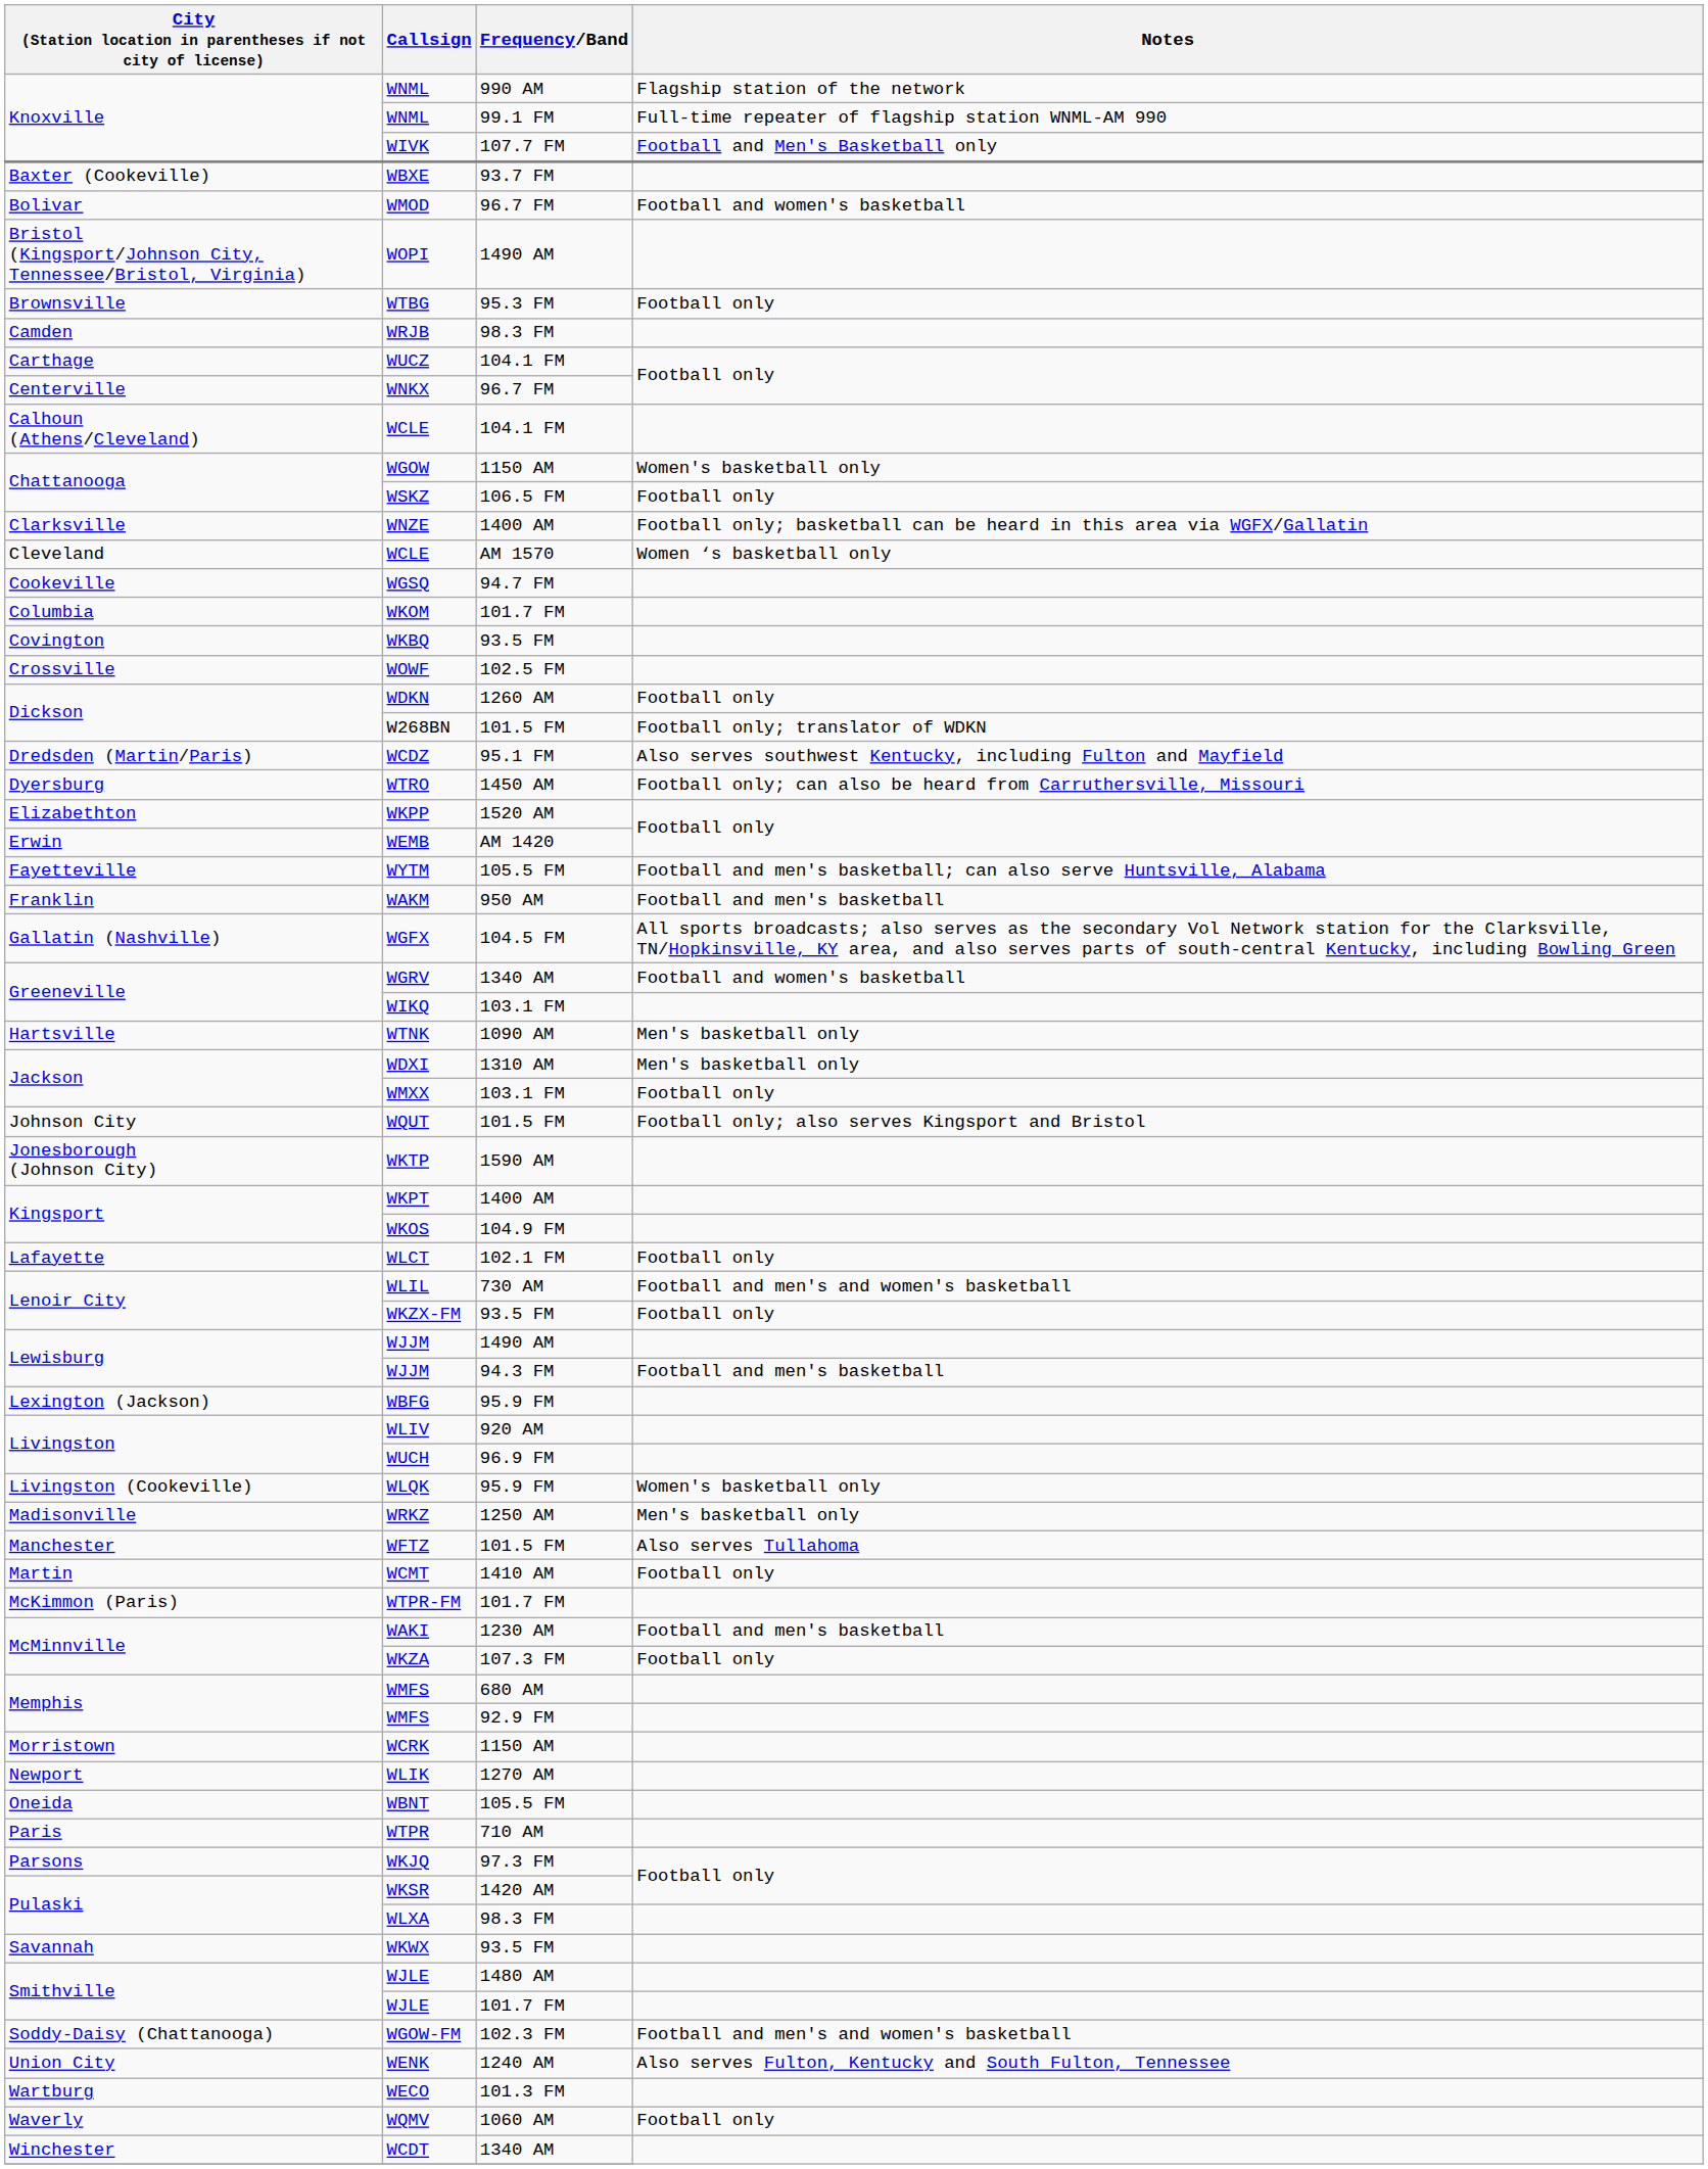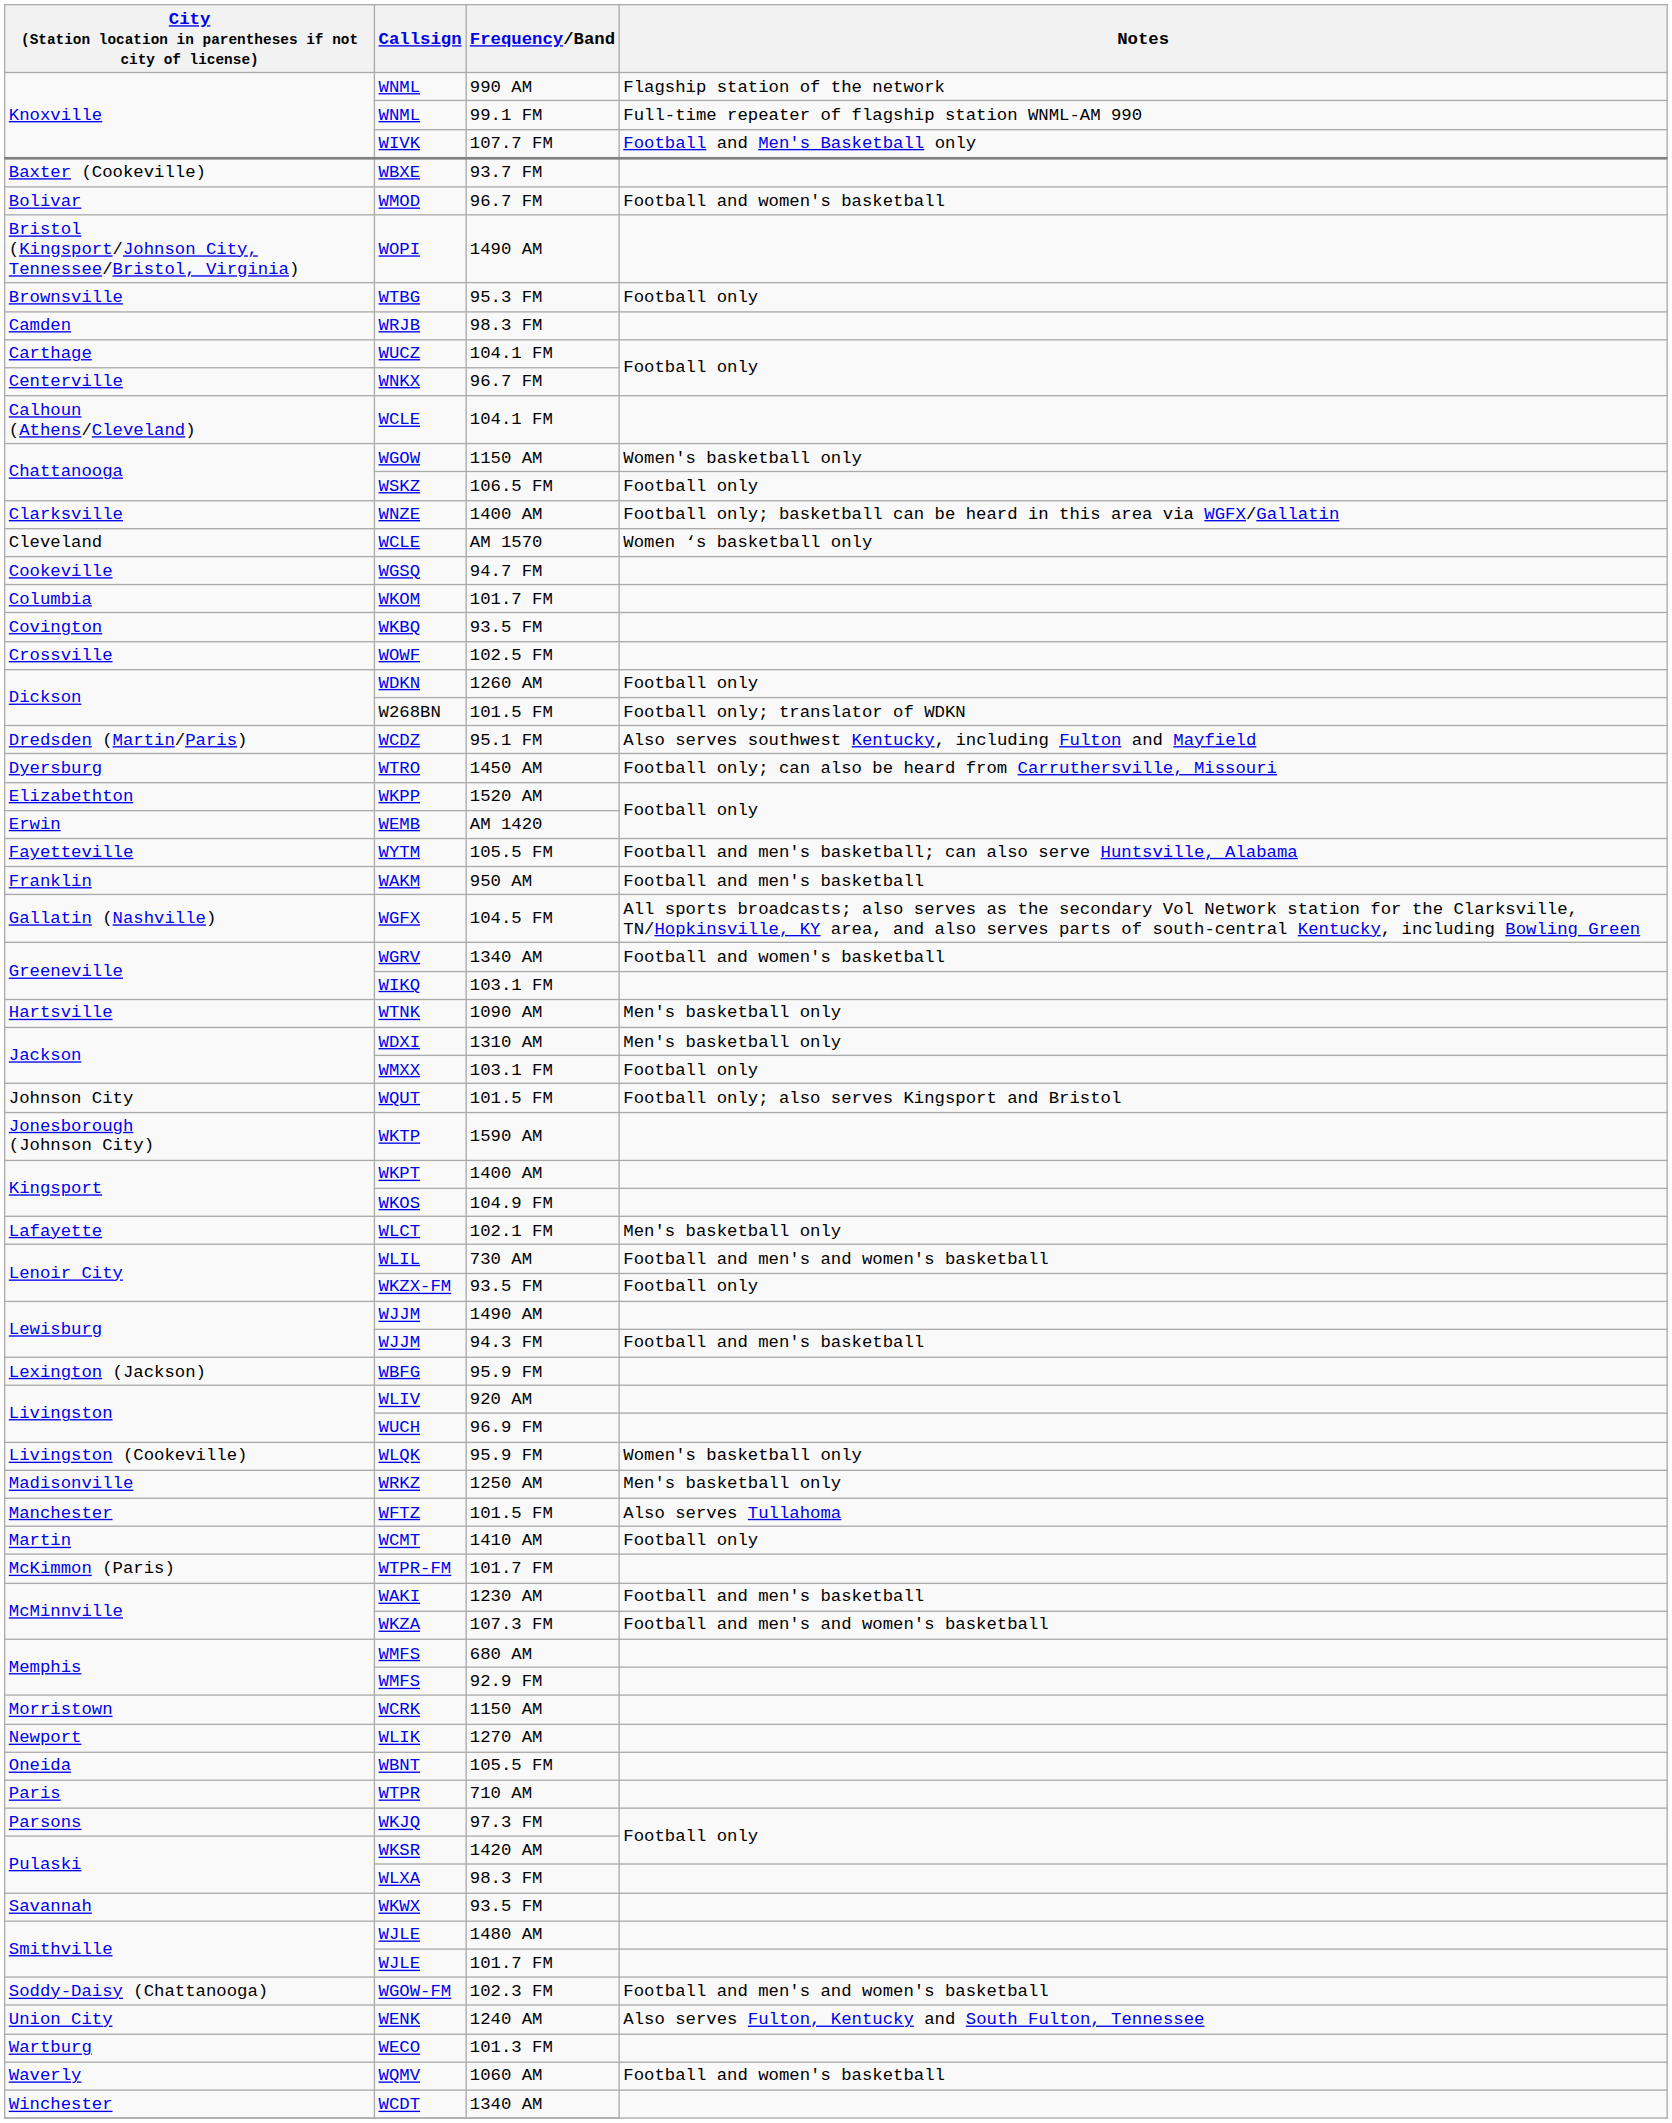 <table class="wikitable sortable">
 <tr>
 <th><a href='#'>City</a> <br> <small>(Station location in parentheses if not city of license)</small></th>
 <th><a href='#'>Callsign</a></th>
 <th><a href='#'>Frequency</a>/Band</th>
 <th>Notes</th>
 </tr>
 <tr>
 <td rowspan=3><a href='#'>Knoxville</a></td>
 <td><a href='#'>WNML</a></td>
 <td>990 AM</td>
 <td>Flagship station of the network</td>
 </tr>
 <tr>
 <td><a href='#'>WNML</a></td>
 <td>99.1 FM</td>
 <td>Full-time repeater of flagship station WNML-AM 990</td>
 </tr>
 <tr style="border-bottom: 2px solid grey">
 <td><a href='#'>WIVK</a></td>
 <td>107.7 FM</td>
 <td><a href='#'>Football</a> and <a href='#'>Men's Basketball</a> only</td>
 </tr>
 <tr>
 <td><a href='#'>Baxter</a> (Cookeville)</td>
 <td><a href='#'>WBXE</a></td>
 <td>93.7 FM</td>
 <td></td>
 </tr>
 <tr>
 <td><a href='#'>Bolivar</a></td>
 <td><a href='#'>WMOD</a></td>
 <td>96.7 FM</td>
 <td>Football and women's basketball</td>
 </tr>
 <tr>
 <td><a href='#'>Bristol</a> <br> (<a href='#'>Kingsport</a>/<a href='#'>Johnson City, Tennessee</a>/<a href='#'>Bristol, Virginia</a>)</td>
 <td><a href='#'>WOPI</a></td>
 <td>1490 AM</td>
 <td></td>
 </tr>
 <tr>
 <td><a href='#'>Brownsville</a></td>
 <td><a href='#'>WTBG</a></td>
 <td>95.3 FM</td>
 <td>Football only</td>
 </tr>
 <tr>
 <td><a href='#'>Camden</a></td>
 <td><a href='#'>WRJB</a></td>
 <td>98.3 FM</td>
 <td></td>
 </tr>
 <tr>
 <td><a href='#'>Carthage</a></td>
 <td><a href='#'>WUCZ</a></td>
 <td>104.1 FM</td>
 <td rowspan=2>Football only</td>
 </tr>
 <tr>
 <td><a href='#'>Centerville</a></td>
 <td><a href='#'>WNKX</a></td>
 <td>96.7 FM</td>
 </tr>
 <tr>
 <td><a href='#'>Calhoun</a> <br> (<a href='#'>Athens</a>/<a href='#'>Cleveland</a>)</td>
 <td><a href='#'>WCLE</a></td>
 <td>104.1 FM</td>
 <td></td>
 </tr>
 <tr>
 <td rowspan=2><a href='#'>Chattanooga</a></td>
 <td><a href='#'>WGOW</a></td>
 <td>1150 AM</td>
 <td>Women's basketball only</td>
 </tr>
 <tr>
 <td><a href='#'>WSKZ</a></td>
 <td>106.5 FM</td>
 <td>Football only</td>
 </tr>
 <tr>
 <td><a href='#'>Clarksville</a></td>
 <td><a href='#'>WNZE</a></td>
 <td>1400 AM</td>
 <td>Football only; basketball can be heard in this area via <a href='#'>WGFX</a>/<a href='#'>Gallatin</a></td>
 </tr>
 <tr>
 <td>Cleveland</td>
 <td><a href='#'>WCLE</a></td>
 <td>AM 1570</td>
 <td>Women ‘s basketball only</td>
 </tr>
 <tr>
 <td><a href='#'>Cookeville</a></td>
 <td><a href='#'>WGSQ</a></td>
 <td>94.7 FM</td>
 <td></td>
 </tr>
 <tr>
 <td><a href='#'>Columbia</a></td>
 <td><a href='#'>WKOM</a></td>
 <td>101.7 FM</td>
 <td></td>
 </tr>
 <tr>
 <td><a href='#'>Covington</a></td>
 <td><a href='#'>WKBQ</a></td>
 <td>93.5 FM</td>
 <td></td>
 </tr>
 <tr>
 <td><a href='#'>Crossville</a></td>
 <td><a href='#'>WOWF</a></td>
 <td>102.5 FM</td>
 <td></td>
 </tr>
 <tr>
 <td rowspan=2><a href='#'>Dickson</a></td>
 <td><a href='#'>WDKN</a></td>
 <td>1260 AM</td>
 <td>Football only</td>
 </tr>
 <tr>
 <td>W268BN</td>
 <td>101.5 FM</td>
 <td>Football only; translator of WDKN</td>
 </tr>
 <tr>
 <td><a href='#'>Dredsden</a> (<a href='#'>Martin</a>/<a href='#'>Paris</a>)</td>
 <td><a href='#'>WCDZ</a></td>
 <td>95.1 FM</td>
 <td>Also serves southwest <a href='#'>Kentucky</a>, including <a href='#'>Fulton</a> and <a href='#'>Mayfield</a></td>
 </tr>
 <tr>
 <td><a href='#'>Dyersburg</a></td>
 <td><a href='#'>WTRO</a></td>
 <td>1450 AM</td>
 <td>Football only; can also be heard from <a href='#'>Carruthersville, Missouri</a></td>
 </tr>
 <tr>
 <td><a href='#'>Elizabethton</a></td>
 <td><a href='#'>WKPP</a></td>
 <td>1520 AM</td>
 <td rowspan=2>Football only</td>
 </tr>
 <tr>
 <td><a href='#'>Erwin</a></td>
 <td><a href='#'>WEMB</a></td>
 <td>AM 1420</td>
 </tr>
 <tr>
 <td><a href='#'>Fayetteville</a></td>
 <td><a href='#'>WYTM</a></td>
 <td>105.5 FM</td>
 <td>Football and men's basketball; can also serve <a href='#'>Huntsville, Alabama</a></td>
 </tr>
 <tr>
 <td><a href='#'>Franklin</a></td>
 <td><a href='#'>WAKM</a></td>
 <td>950 AM</td>
 <td>Football and men's basketball</td>
 </tr>
 <tr>
 <td><a href='#'>Gallatin</a> (<a href='#'>Nashville</a>)</td>
 <td><a href='#'>WGFX</a></td>
 <td>104.5 FM</td>
 <td>All sports broadcasts; also serves as the secondary Vol Network station for the Clarksville, TN/<a href='#'>Hopkinsville, KY</a> area, and also serves parts of south-central <a href='#'>Kentucky</a>, including <a href='#'>Bowling Green</a></td>
 </tr>
 <tr>
 <td rowspan=2><a href='#'>Greeneville</a></td>
 <td><a href='#'>WGRV</a></td>
 <td>1340 AM</td>
 <td>Football and women's basketball</td>
 </tr>
 <tr>
 <td><a href='#'>WIKQ</a></td>
 <td>103.1 FM</td>
 <td></td>
 </tr>
 <tr>
 <td><a href='#'>Hartsville</a></td>
 <td><a href='#'>WTNK</a></td>
 <td>1090 AM</td>
 <td>Men's basketball only</td>
 </tr>
 <tr>
 <td rowspan=2><a href='#'>Jackson</a></td>
 <td><a href='#'>WDXI</a></td>
 <td>1310 AM</td>
 <td>Men's basketball only</td>
 </tr>
 <tr>
 <td><a href='#'>WMXX</a></td>
 <td>103.1 FM</td>
 <td>Football only</td>
 </tr>
 <tr>
 <td>Johnson City</td>
 <td><a href='#'>WQUT</a></td>
 <td>101.5 FM</td>
 <td>Football only; also serves Kingsport and Bristol</td>
 </tr>
 <tr>
 <td><a href='#'>Jonesborough</a> <br> (Johnson City)</td>
 <td><a href='#'>WKTP</a></td>
 <td>1590 AM</td>
 <td></td>
 </tr>
 <tr>
 <td rowspan=2><a href='#'>Kingsport</a></td>
 <td><a href='#'>WKPT</a></td>
 <td>1400 AM</td>
 <td></td>
 </tr>
 <tr>
 <td><a href='#'>WKOS</a></td>
 <td>104.9 FM</td>
 <td></td>
 </tr>
 <tr>
 <td><a href='#'>Lafayette</a></td>
 <td><a href='#'>WLCT</a></td>
 <td>102.1 FM</td>
-<td>Football only</td>
+<td>Men's basketball only</td>
 </tr>
 <tr>
 <td rowspan=2><a href='#'>Lenoir City</a></td>
 <td><a href='#'>WLIL</a></td>
 <td>730 AM</td>
 <td>Football and men's and women's basketball</td>
 </tr>
 <tr>
 <td><a href='#'>WKZX-FM</a></td>
 <td>93.5 FM</td>
 <td>Football only</td>
 </tr>
 <tr>
 <td rowspan=2><a href='#'>Lewisburg</a></td>
 <td><a href='#'>WJJM</a></td>
 <td>1490 AM</td>
 <td></td>
 </tr>
 <tr>
 <td><a href='#'>WJJM</a></td>
 <td>94.3 FM</td>
 <td>Football and men's basketball</td>
 </tr>
 <tr>
 <td><a href='#'>Lexington</a> (Jackson)</td>
 <td><a href='#'>WBFG</a></td>
 <td>95.9 FM</td>
 <td></td>
 </tr>
 <tr>
 <td rowspan=2><a href='#'>Livingston</a></td>
 <td><a href='#'>WLIV</a></td>
 <td>920 AM</td>
 <td></td>
 </tr>
 <tr>
 <td><a href='#'>WUCH</a></td>
 <td>96.9 FM</td>
 <td></td>
 </tr>
 <tr>
 <td><a href='#'>Livingston</a> (Cookeville)</td>
 <td><a href='#'>WLQK</a></td>
 <td>95.9 FM</td>
 <td>Women's basketball only</td>
 </tr>
 <tr>
 <td><a href='#'>Madisonville</a></td>
 <td><a href='#'>WRKZ</a></td>
 <td>1250 AM</td>
 <td>Men's basketball only</td>
 </tr>
 <tr>
 <td><a href='#'>Manchester</a></td>
 <td><a href='#'>WFTZ</a></td>
 <td>101.5 FM</td>
 <td>Also serves <a href='#'>Tullahoma</a></td>
 </tr>
 <tr>
 <td><a href='#'>Martin</a></td>
 <td><a href='#'>WCMT</a></td>
 <td>1410 AM</td>
 <td>Football only</td>
 </tr>
 <tr>
 <td><a href='#'>McKimmon</a> (Paris)</td>
 <td><a href='#'>WTPR-FM</a></td>
 <td>101.7 FM</td>
 <td></td>
 </tr>
 <tr>
 <td rowspan=2><a href='#'>McMinnville</a></td>
 <td><a href='#'>WAKI</a></td>
 <td>1230 AM</td>
 <td>Football and men's basketball</td>
 </tr>
 <tr>
 <td><a href='#'>WKZA</a></td>
 <td>107.3 FM</td>
-<td>Football only</td>
+<td>Football and men's and women's basketball</td>
 </tr>
 <tr>
 <td rowspan=2><a href='#'>Memphis</a></td>
 <td><a href='#'>WMFS</a></td>
 <td>680 AM</td>
 <td></td>
 </tr>
 <tr>
 <td><a href='#'>WMFS</a></td>
 <td>92.9 FM</td>
 <td></td>
 </tr>
 <tr>
 <td><a href='#'>Morristown</a></td>
 <td><a href='#'>WCRK</a></td>
 <td>1150 AM</td>
 <td></td>
 </tr>
 <tr>
 <td><a href='#'>Newport</a></td>
 <td><a href='#'>WLIK</a></td>
 <td>1270 AM</td>
 <td></td>
 </tr>
 <tr>
 <td><a href='#'>Oneida</a></td>
 <td><a href='#'>WBNT</a></td>
 <td>105.5 FM</td>
 <td></td>
 </tr>
 <tr>
 <td><a href='#'>Paris</a></td>
 <td><a href='#'>WTPR</a></td>
 <td>710 AM</td>
 <td></td>
 </tr>
 <tr>
 <td><a href='#'>Parsons</a></td>
 <td><a href='#'>WKJQ</a></td>
 <td>97.3 FM</td>
 <td rowspan=2>Football only</td>
 </tr>
 <tr>
 <td rowspan=2><a href='#'>Pulaski</a></td>
 <td><a href='#'>WKSR</a></td>
 <td>1420 AM</td>
 </tr>
 <tr>
 <td><a href='#'>WLXA</a></td>
 <td>98.3 FM</td>
 <td></td>
 </tr>
 <tr>
 <td><a href='#'>Savannah</a></td>
 <td><a href='#'>WKWX</a></td>
 <td>93.5 FM</td>
 <td></td>
 </tr>
 <tr>
 <td rowspan=2><a href='#'>Smithville</a></td>
 <td><a href='#'>WJLE</a></td>
 <td>1480 AM</td>
 <td></td>
 </tr>
 <tr>
 <td><a href='#'>WJLE</a></td>
 <td>101.7 FM</td>
 <td></td>
 </tr>
 <tr>
 <td><a href='#'>Soddy-Daisy</a> (Chattanooga)</td>
 <td><a href='#'>WGOW-FM</a></td>
 <td>102.3 FM</td>
 <td>Football and men's and women's basketball</td>
 </tr>
 <tr>
 <td><a href='#'>Union City</a></td>
 <td><a href='#'>WENK</a></td>
 <td>1240 AM</td>
 <td>Also serves <a href='#'>Fulton, Kentucky</a> and <a href='#'>South Fulton, Tennessee</a></td>
 </tr>
 <tr>
 <td><a href='#'>Wartburg</a></td>
 <td><a href='#'>WECO</a></td>
 <td>101.3 FM</td>
 <td></td>
 </tr>
 <tr>
 <td><a href='#'>Waverly</a></td>
 <td><a href='#'>WQMV</a></td>
 <td>1060 AM</td>
-<td>Football only</td>
+<td>Football and women's basketball</td>
 </tr>
 <tr>
 <td><a href='#'>Winchester</a></td>
 <td><a href='#'>WCDT</a></td>
 <td>1340 AM</td>
 </tr>
 <tr>
 </tr>
 </table>
